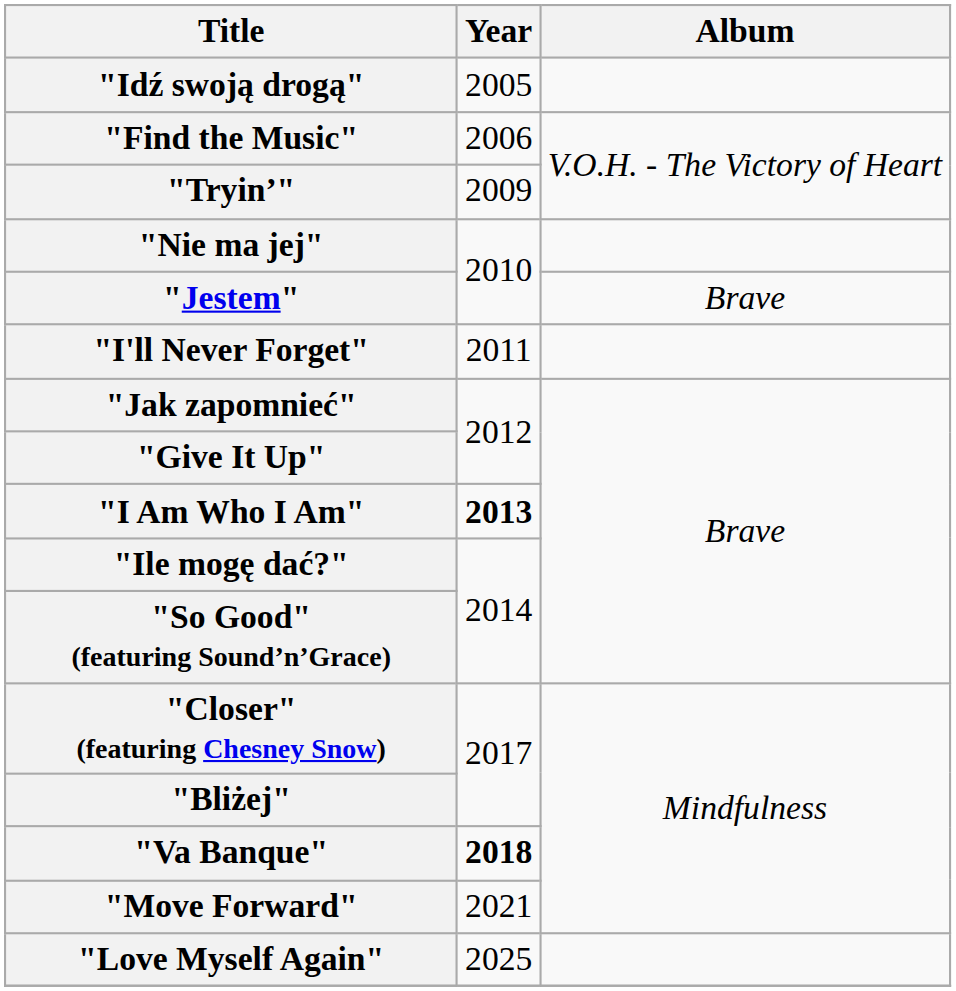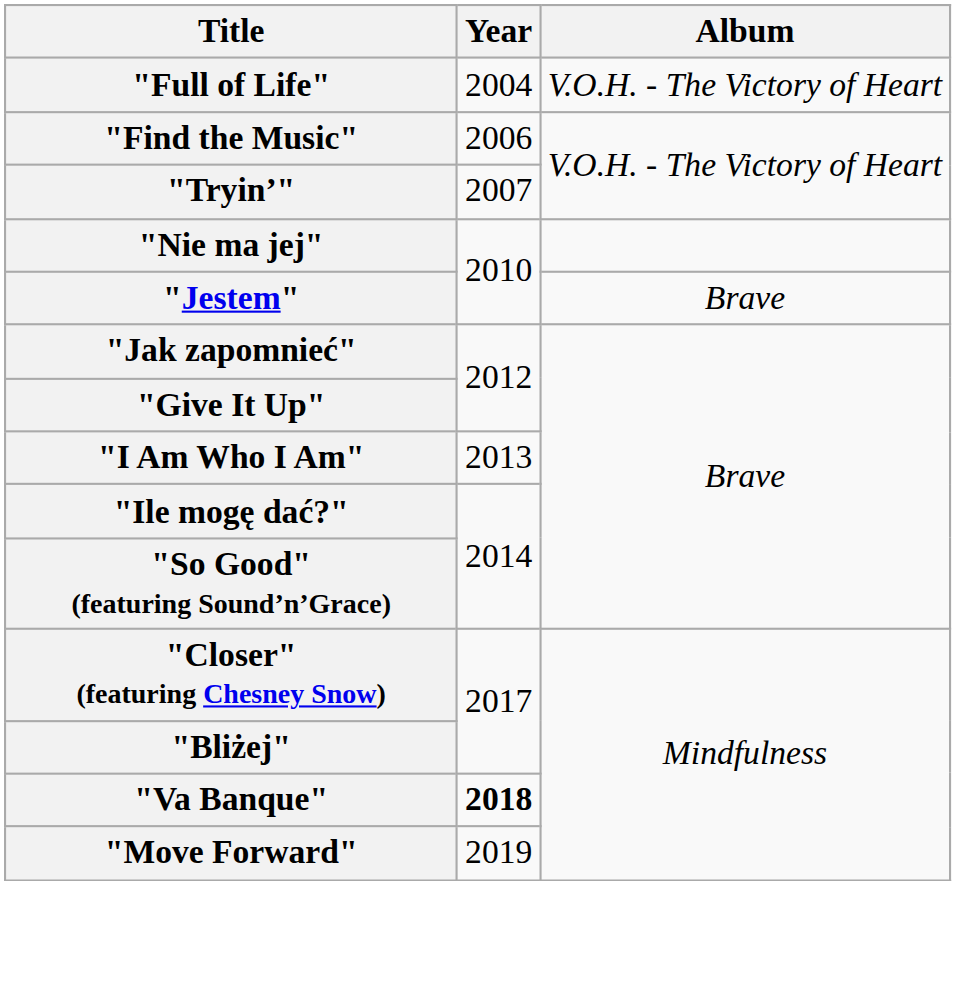 <table class="wikitable plainrowheaders" style="text-align:center;">
 <tr>
 <th scope="col" style="width:13em;">Title</th>
 <th scope="col" style="width:1em;">Year</th>
 <th scope="col">Album</th>
 </tr>
 <tr>
-<th scope="row">"Idź swoją drogą"</th>
-<td>2005</td>
-<td></td>
+<th scope="row">"Full of Life"</th>
+<td>2004</td>
+<td><em>V.O.H. - The Victory of Heart</em></td>
 </tr>
 <tr>
 <th scope="row">"Find the Music"</th>
 <td>2006</td>
 <td rowspan="2"><em>V.O.H. - The Victory of Heart</em></td>
 </tr>
 <tr>
 <th scope="row">"Tryin’"</th>
-<td>2009</td>
+<td>2007</td>
 </tr>
 <tr>
 <th scope="row">"Nie ma jej"</th>
 <td rowspan="2">2010</td>
 <td></td>
 </tr>
 <tr>
 <th scope="row">"<a href='#'>Jestem</a>"</th>
 <td><em>Brave</em></td>
 </tr>
 <tr>
-<th scope="row">"I'll Never Forget"</th>
-<td>2011</td>
-<td></td>
-</tr>
-<tr>
 <th scope="row">"Jak zapomnieć"</th>
 <td rowspan="2">2012</td>
 <td rowspan="5"><em>Brave</em></td>
 </tr>
 <tr>
 <th scope="row">"Give It Up"</th>
 </tr>
 <tr>
 <th scope="row">"I Am Who I Am"</th>
-<td><strong>2013</strong></td>
+<td>2013</td>
 </tr>
 <tr>
 <th scope="row">"Ile mogę dać?"</th>
 <td rowspan="2">2014</td>
 </tr>
 <tr>
 <th scope="row">"So Good" <br><small>(featuring Sound’n’Grace)</small></th>
 </tr>
 <tr>
 <th scope="row">"Closer" <br><small>(featuring <a href='#'>Chesney Snow</a>)</small></th>
 <td rowspan="2">2017</td>
 <td rowspan="4"><em>Mindfulness</em></td>
 </tr>
 <tr>
 <th scope="row">"Bliżej"</th>
 </tr>
 <tr>
 <th scope="row">"Va Banque"</th>
 <td><strong>2018</strong></td>
 </tr>
 <tr>
 <th scope="row">"Move Forward"</th>
-<td>2021</td>
-</tr>
-<tr>
-<th scope="row">"Love Myself Again"</th>
-<td>2025</td>
-<td></td>
+<td>2019</td>
 </tr>
 <tr>
 </tr>
 </table>
